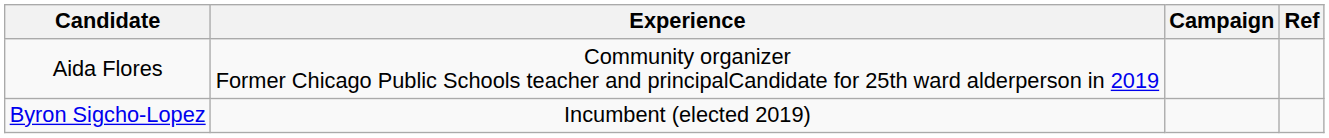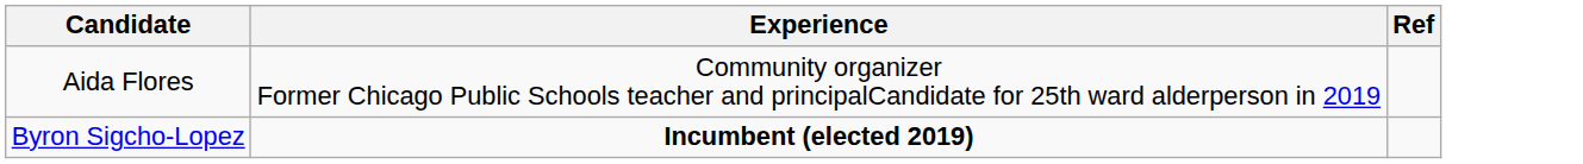 <table class="wikitable" style="text-align:center">
 <tr>
 <th>Candidate</th>
 <th>Experience</th>
-<th>Campaign</th>
 <th>Ref</th>
 </tr>
 <tr>
 <td>Aida Flores</td>
 <td>Community organizer<br>Former Chicago Public Schools teacher and principalCandidate for 25th ward alderperson in <a href='#'>2019</a></td>
 <td></td>
-<td></td>
 </tr>
 <tr>
 <td><a href='#'>Byron Sigcho-Lopez</a></td>
-<td>Incumbent (elected 2019)</td>
-<td></td>
+<td><strong>Incumbent (elected 2019)</strong></td>
 <td></td>
 </tr>
 </table>
